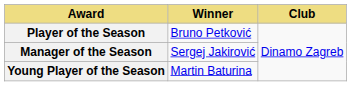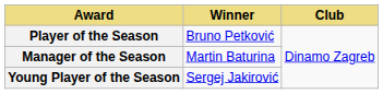 <table class="wikitable" style="text-align:center">
 <tr>
 <th style="background-color: #eedd82"><strong>Award</strong></th>
 <th style="background-color: #eedd82">Winner</th>
 <th style="background-color: #eedd82">Club</th>
 </tr>
 <tr>
 <th><strong>Player of the Season</strong></th>
 <td align="left"> <a href='#'>Bruno Petković</a></td>
 <td rowspan="3" align="left"><a href='#'>Dinamo Zagreb</a></td>
 </tr>
 <tr>
 <th><strong>Manager of the Season</strong></th>
-<td align="left"> <a href='#'>Sergej Jakirović</a></td>
+<td align="left"> <a href='#'>Martin Baturina</a></td>
 </tr>
 <tr>
 <th><strong>Young Player of the Season</strong></th>
-<td align="left"> <a href='#'>Martin Baturina</a></td>
+<td align="left"> <a href='#'>Sergej Jakirović</a></td>
 </tr>
 </table>
